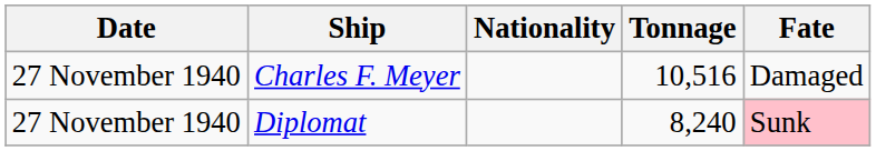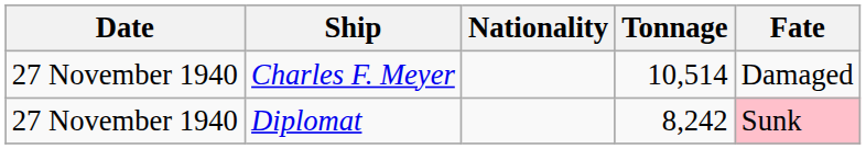 <table class="wikitable sortable" style="margin: 1em auto 1em auto;">
 <tr>
 <th>Date</th>
 <th>Ship</th>
 <th>Nationality</th>
 <th>Tonnage</th>
 <th>Fate</th>
 </tr>
 <tr>
 <td align="right">27 November 1940</td>
 <td align="left"><a href='#'><em>Charles F. Meyer</em></a></td>
 <td align="left"></td>
-<td align="right">10,516</td>
+<td align="right">10,514</td>
 <td align="left">Damaged</td>
 </tr>
 <tr>
 <td align="right">27 November 1940</td>
 <td align="left"><a href='#'><em>Diplomat</em></a></td>
 <td align="left"></td>
-<td align="right">8,240</td>
+<td align="right">8,242</td>
 <td align="left" style="background: pink;">Sunk</td>
 </tr>
 </table>
